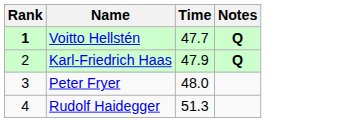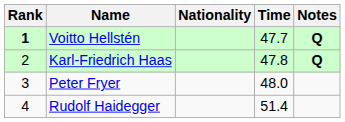 <table class="wikitable sortable" style="text-align:center">
 <tr>
 <th>Rank</th>
 <th>Name</th>
+<th>Nationality</th>
 <th>Time</th>
 <th>Notes</th>
 </tr>
 <tr bgcolor=ccffcc>
 <td><strong>1</strong></td>
 <td align=left><a href='#'>Voitto Hellstén</a></td>
+<td align=left></td>
 <td>47.7</td>
 <td><strong>Q</strong></td>
 </tr>
 <tr bgcolor=ccffcc>
 <td>2</td>
 <td align=left><a href='#'>Karl-Friedrich Haas</a></td>
-<td>47.9</td>
+<td align=left></td>
+<td>47.8</td>
 <td><strong>Q</strong></td>
 </tr>
 <tr>
 <td>3</td>
 <td align=left><a href='#'>Peter Fryer</a></td>
+<td align=left></td>
 <td>48.0</td>
 <td></td>
 </tr>
 <tr>
 <td>4</td>
 <td align=left><a href='#'>Rudolf Haidegger</a></td>
-<td>51.3</td>
+<td align=left></td>
+<td>51.4</td>
 <td></td>
 </tr>
 </table>
